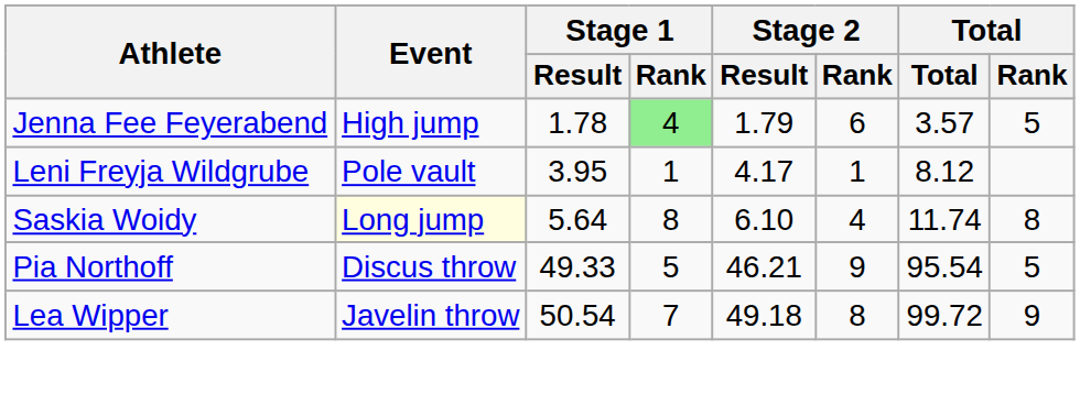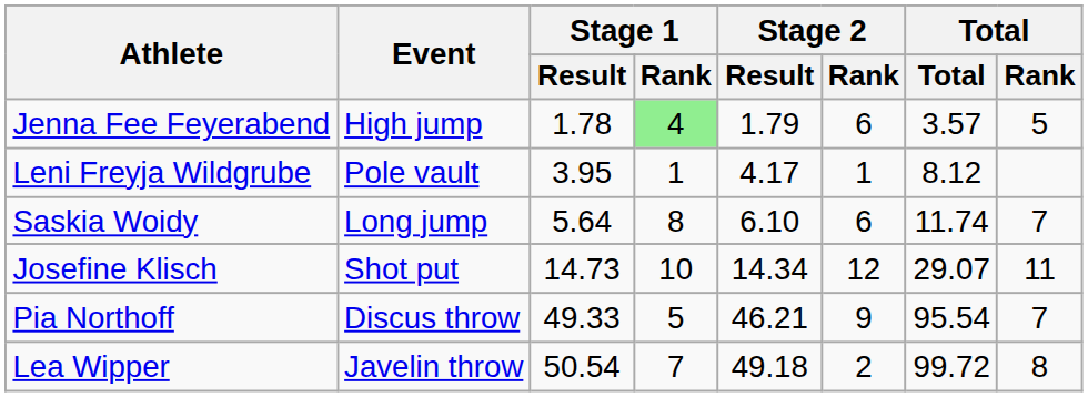 <table class="wikitable" style="font-size:90%">
 <tr>
 <th rowspan=2>Athlete</th>
 <th rowspan=2>Event</th>
 <th colspan=2>Stage 1</th>
 <th colspan=2>Stage 2</th>
 <th colspan=2>Total</th>
 </tr>
 <tr style="font-size:95%">
 <th>Result</th>
 <th>Rank</th>
 <th>Result</th>
 <th>Rank</th>
 <th>Total</th>
 <th>Rank</th>
 </tr>
 <tr align=center>
 <td align=left><a href='#'>Jenna Fee Feyerabend</a></td>
 <td align=left><a href='#'>High jump</a></td>
 <td>1.78 </td>
 <td style="background: lightgreen;">4</td>
 <td>1.79 </td>
 <td>6</td>
 <td>3.57</td>
 <td>5</td>
 </tr>
 <tr align=center>
 <td align=left><a href='#'>Leni Freyja Wildgrube</a></td>
 <td align=left><a href='#'>Pole vault</a></td>
 <td>3.95</td>
 <td>1</td>
 <td>4.17</td>
 <td>1</td>
 <td>8.12</td>
 <td></td>
 </tr>
 <tr align=center>
 <td align=left><a href='#'>Saskia Woidy</a></td>
-<td align=left style="background: lightyellow;"><a href='#'>Long jump</a></td>
+<td align=left><a href='#'>Long jump</a></td>
 <td>5.64</td>
 <td>8</td>
 <td>6.10</td>
-<td>4</td>
+<td>6</td>
 <td>11.74</td>
-<td>8</td>
+<td>7</td>
+</tr>
+<tr align=center>
+<td align=left><a href='#'>Josefine Klisch</a></td>
+<td align=left><a href='#'>Shot put</a></td>
+<td>14.73</td>
+<td>10</td>
+<td>14.34</td>
+<td>12</td>
+<td>29.07</td>
+<td>11</td>
 </tr>
 <tr align=center>
 <td align=left><a href='#'>Pia Northoff</a></td>
 <td align=left><a href='#'>Discus throw</a></td>
 <td>49.33</td>
 <td>5</td>
 <td>46.21</td>
 <td>9</td>
 <td>95.54</td>
-<td>5</td>
+<td>7</td>
 </tr>
 <tr align=center>
 <td align=left><a href='#'>Lea Wipper</a></td>
 <td align=left><a href='#'>Javelin throw</a></td>
 <td>50.54</td>
 <td>7</td>
 <td>49.18</td>
+<td>2</td>
+<td>99.72</td>
 <td>8</td>
-<td>99.72</td>
-<td>9</td>
 </tr>
 </table>
